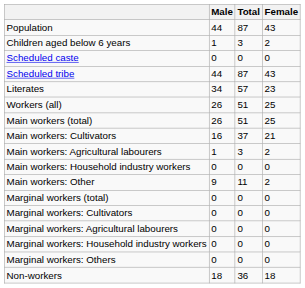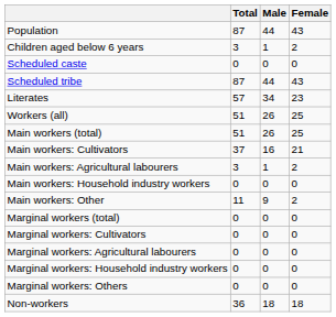 <table class="wikitable sortable">
 <tr>
 <th></th>
+<th>Total</th>
 <th>Male</th>
-<th>Total</th>
 <th>Female</th>
 </tr>
 <tr>
 <td>Population</td>
+<td>87</td>
 <td>44</td>
-<td>87</td>
 <td>43</td>
 </tr>
 <tr>
 <td>Children aged below 6 years</td>
+<td>3</td>
 <td>1</td>
-<td>3</td>
 <td>2</td>
 </tr>
 <tr>
 <td><a href='#'>Scheduled caste</a></td>
 <td>0</td>
 <td>0</td>
 <td>0</td>
 </tr>
 <tr>
 <td><a href='#'>Scheduled tribe</a></td>
+<td>87</td>
 <td>44</td>
-<td>87</td>
 <td>43</td>
 </tr>
 <tr>
 <td>Literates</td>
+<td>57</td>
 <td>34</td>
-<td>57</td>
 <td>23</td>
 </tr>
 <tr>
 <td>Workers (all)</td>
+<td>51</td>
 <td>26</td>
-<td>51</td>
 <td>25</td>
 </tr>
 <tr>
 <td>Main workers (total)</td>
+<td>51</td>
 <td>26</td>
-<td>51</td>
 <td>25</td>
 </tr>
 <tr>
 <td>Main workers: Cultivators</td>
+<td>37</td>
 <td>16</td>
-<td>37</td>
 <td>21</td>
 </tr>
 <tr>
 <td>Main workers: Agricultural labourers</td>
+<td>3</td>
 <td>1</td>
-<td>3</td>
 <td>2</td>
 </tr>
 <tr>
 <td>Main workers: Household industry workers</td>
 <td>0</td>
 <td>0</td>
 <td>0</td>
 </tr>
 <tr>
 <td>Main workers: Other</td>
+<td>11</td>
 <td>9</td>
-<td>11</td>
 <td>2</td>
 </tr>
 <tr>
 <td>Marginal workers (total)</td>
 <td>0</td>
 <td>0</td>
 <td>0</td>
 </tr>
 <tr>
 <td>Marginal workers: Cultivators</td>
 <td>0</td>
 <td>0</td>
 <td>0</td>
 </tr>
 <tr>
 <td>Marginal workers: Agricultural labourers</td>
 <td>0</td>
 <td>0</td>
 <td>0</td>
 </tr>
 <tr>
 <td>Marginal workers: Household industry workers</td>
 <td>0</td>
 <td>0</td>
 <td>0</td>
 </tr>
 <tr>
 <td>Marginal workers: Others</td>
 <td>0</td>
 <td>0</td>
 <td>0</td>
 </tr>
 <tr>
 <td>Non-workers</td>
+<td>36</td>
 <td>18</td>
-<td>36</td>
 <td>18</td>
 </tr>
 </table>
